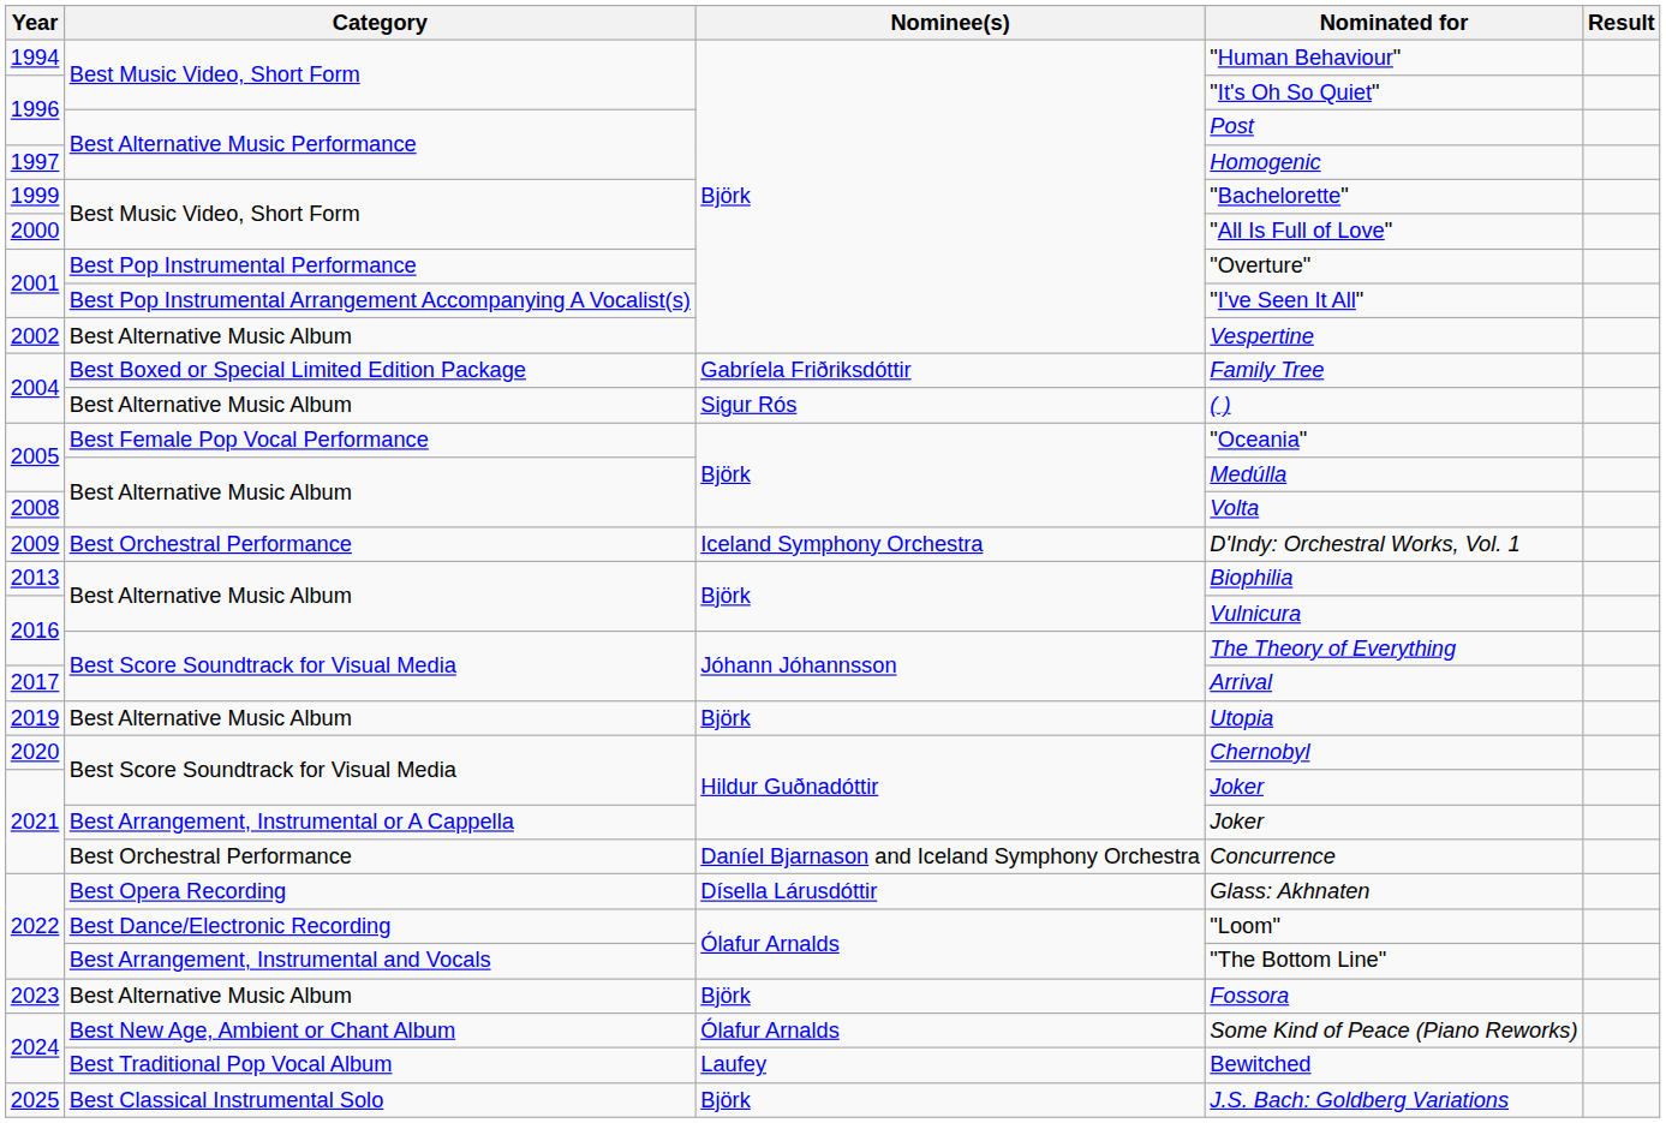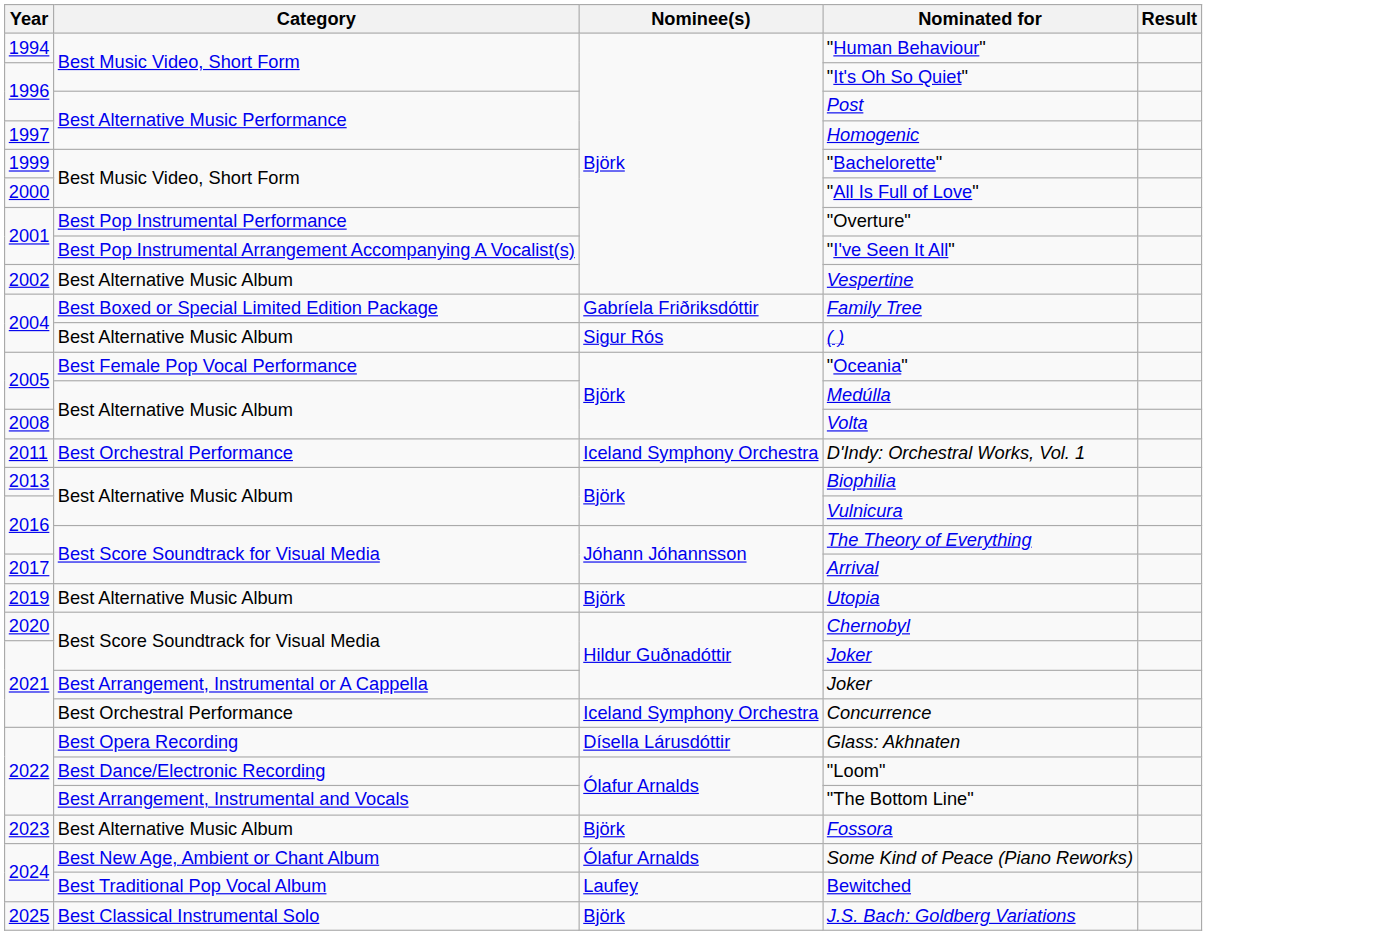 <table class="wikitable">
 <tr>
 <th>Year</th>
 <th>Category</th>
 <th>Nominee(s)</th>
 <th>Nominated for</th>
 <th>Result</th>
 </tr>
 <tr>
 <td><a href='#'>1994</a></td>
 <td rowspan="2"><a href='#'>Best Music Video, Short Form</a></td>
 <td rowspan="9"><a href='#'>Björk</a></td>
 <td>"<a href='#'>Human Behaviour</a>"</td>
 <td></td>
 </tr>
 <tr>
 <td rowspan="2"><a href='#'>1996</a></td>
 <td>"<a href='#'>It's Oh So Quiet</a>"</td>
 <td></td>
 </tr>
 <tr>
 <td rowspan="2"><a href='#'>Best Alternative Music Performance</a></td>
 <td><em><a href='#'>Post</a></em></td>
 <td></td>
 </tr>
 <tr>
 <td><a href='#'>1997</a></td>
 <td><em><a href='#'>Homogenic</a></em></td>
 <td></td>
 </tr>
 <tr>
 <td><a href='#'>1999</a></td>
 <td rowspan="2">Best Music Video, Short Form</td>
 <td>"<a href='#'>Bachelorette</a>"</td>
 <td></td>
 </tr>
 <tr>
 <td><a href='#'>2000</a></td>
 <td>"<a href='#'>All Is Full of Love</a>"</td>
 <td></td>
 </tr>
 <tr>
 <td rowspan="2"><a href='#'>2001</a></td>
 <td><a href='#'>Best Pop Instrumental Performance</a></td>
 <td>"Overture"</td>
 <td></td>
 </tr>
 <tr>
 <td><a href='#'>Best Pop Instrumental Arrangement Accompanying A Vocalist(s)</a></td>
 <td>"<a href='#'>I've Seen It All</a>"</td>
 <td></td>
 </tr>
 <tr>
 <td><a href='#'>2002</a></td>
 <td>Best Alternative Music Album</td>
 <td><em><a href='#'>Vespertine</a></em></td>
 <td></td>
 </tr>
 <tr>
 <td rowspan="2"><a href='#'>2004</a></td>
 <td><a href='#'>Best Boxed or Special Limited Edition Package</a></td>
 <td><a href='#'>Gabríela Friðriksdóttir</a> </td>
 <td><em><a href='#'>Family Tree</a></em></td>
 <td></td>
 </tr>
 <tr>
 <td>Best Alternative Music Album</td>
 <td><a href='#'>Sigur Rós</a></td>
 <td><em><a href='#'>( )</a></em></td>
 <td></td>
 </tr>
 <tr>
 <td rowspan="2"><a href='#'>2005</a></td>
 <td><a href='#'>Best Female Pop Vocal Performance</a></td>
 <td rowspan="3"><a href='#'>Björk</a></td>
 <td>"<a href='#'>Oceania</a>"</td>
 <td></td>
 </tr>
 <tr>
 <td rowspan="2">Best Alternative Music Album</td>
 <td><em><a href='#'>Medúlla</a></em></td>
 <td></td>
 </tr>
 <tr>
 <td><a href='#'>2008</a></td>
 <td><em><a href='#'>Volta</a></em></td>
 <td></td>
 </tr>
 <tr>
-<td><a href='#'>2009</a></td>
+<td><a href='#'>2011</a></td>
 <td><a href='#'>Best Orchestral Performance</a></td>
 <td><a href='#'>Iceland Symphony Orchestra</a> </td>
 <td><em>D'Indy: Orchestral Works, Vol. 1</em></td>
 <td></td>
 </tr>
 <tr>
 <td><a href='#'>2013</a></td>
 <td rowspan="2">Best Alternative Music Album</td>
 <td rowspan="2"><a href='#'>Björk</a></td>
 <td><em><a href='#'>Biophilia</a></em></td>
 <td></td>
 </tr>
 <tr>
 <td rowspan="2"><a href='#'>2016</a></td>
 <td><em><a href='#'>Vulnicura</a></em></td>
 <td></td>
 </tr>
 <tr>
 <td rowspan="2"><a href='#'>Best Score Soundtrack for Visual Media</a></td>
 <td rowspan="2"><a href='#'>Jóhann Jóhannsson</a></td>
 <td><em><a href='#'>The Theory of Everything</a></em></td>
 <td></td>
 </tr>
 <tr>
 <td><a href='#'>2017</a></td>
 <td><em><a href='#'>Arrival</a></em></td>
 <td></td>
 </tr>
 <tr>
 <td><a href='#'>2019</a></td>
 <td>Best Alternative Music Album</td>
 <td><a href='#'>Björk</a></td>
 <td><em><a href='#'>Utopia</a></em></td>
 <td></td>
 </tr>
 <tr>
 <td><a href='#'>2020</a></td>
 <td rowspan="2">Best Score Soundtrack for Visual Media</td>
 <td rowspan="3"><a href='#'>Hildur Guðnadóttir</a></td>
 <td><em><a href='#'>Chernobyl</a></em></td>
 <td></td>
 </tr>
 <tr>
 <td rowspan="3"><a href='#'>2021</a></td>
 <td><em><a href='#'>Joker</a></em></td>
 <td></td>
 </tr>
 <tr>
 <td><a href='#'>Best Arrangement, Instrumental or A Cappella</a></td>
 <td><em>Joker</em> </td>
 <td></td>
 </tr>
 <tr>
 <td>Best Orchestral Performance</td>
-<td><a href='#'>Daníel Bjarnason</a> and Iceland Symphony Orchestra</td>
+<td><a href='#'>Iceland Symphony Orchestra</a> </td>
 <td><em>Concurrence</em></td>
 <td></td>
 </tr>
 <tr>
 <td rowspan="3"><a href='#'>2022</a></td>
 <td><a href='#'>Best Opera Recording</a></td>
 <td><a href='#'>Dísella Lárusdóttir</a></td>
 <td><em>Glass: Akhnaten</em></td>
 <td></td>
 </tr>
 <tr>
 <td><a href='#'>Best Dance/Electronic Recording</a></td>
 <td rowspan="2"><a href='#'>Ólafur Arnalds</a></td>
 <td>"Loom"</td>
 <td></td>
 </tr>
 <tr>
 <td><a href='#'>Best Arrangement, Instrumental and Vocals</a></td>
 <td>"The Bottom Line"</td>
 <td></td>
 </tr>
 <tr>
 <td><a href='#'>2023</a></td>
 <td>Best Alternative Music Album</td>
 <td><a href='#'>Björk</a></td>
 <td><em><a href='#'>Fossora</a></em></td>
 <td></td>
 </tr>
 <tr>
 <td rowspan="2"><a href='#'>2024</a></td>
 <td><a href='#'>Best New Age, Ambient or Chant Album</a></td>
 <td><a href='#'>Ólafur Arnalds</a></td>
 <td><em>Some Kind of Peace (Piano Reworks)</em></td>
 <td></td>
 </tr>
 <tr>
 <td><a href='#'>Best Traditional Pop Vocal Album</a></td>
 <td><a href='#'>Laufey</a></td>
 <td><a href='#'>Bewitched</a></td>
 <td></td>
 </tr>
 <tr>
 <td><a href='#'>2025</a></td>
 <td><a href='#'>Best Classical Instrumental Solo</a></td>
 <td><a href='#'>Björk</a></td>
 <td><em><a href='#'>J.S. Bach: Goldberg Variations</a></em></td>
 <td></td>
 </tr>
 </table>
